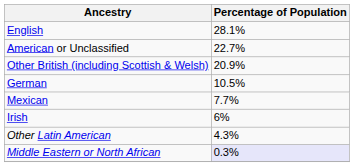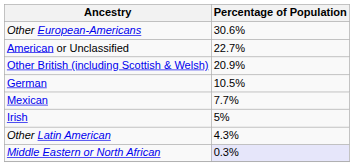 <table class="wikitable">
 <tr>
 <th>Ancestry</th>
 <th>Percentage of Population</th>
 </tr>
 <tr>
-<td><a href='#'>English</a></td>
-<td>28.1%</td>
+<td><em>Other <a href='#'>European-Americans</a></em></td>
+<td>30.6%</td>
 </tr>
 <tr>
 <td><a href='#'>American</a> or Unclassified</td>
 <td>22.7%</td>
 </tr>
 <tr>
 <td><a href='#'>Other British (including Scottish & Welsh)</a></td>
 <td>20.9%</td>
 </tr>
 <tr>
 <td><a href='#'>German</a></td>
 <td>10.5%</td>
 </tr>
 <tr>
 <td><a href='#'>Mexican</a></td>
 <td>7.7%</td>
 </tr>
 <tr>
 <td><a href='#'>Irish</a></td>
-<td>6%</td>
+<td>5%</td>
 </tr>
 <tr>
 <td><em>Other <a href='#'>Latin American</a></em></td>
 <td>4.3%</td>
 </tr>
 <tr>
 <td><em><a href='#'>Middle Eastern or North African</a></em></td>
 <td style="background: lavender;">0.3%</td>
 </tr>
 <tr>
 </tr>
 </table>
